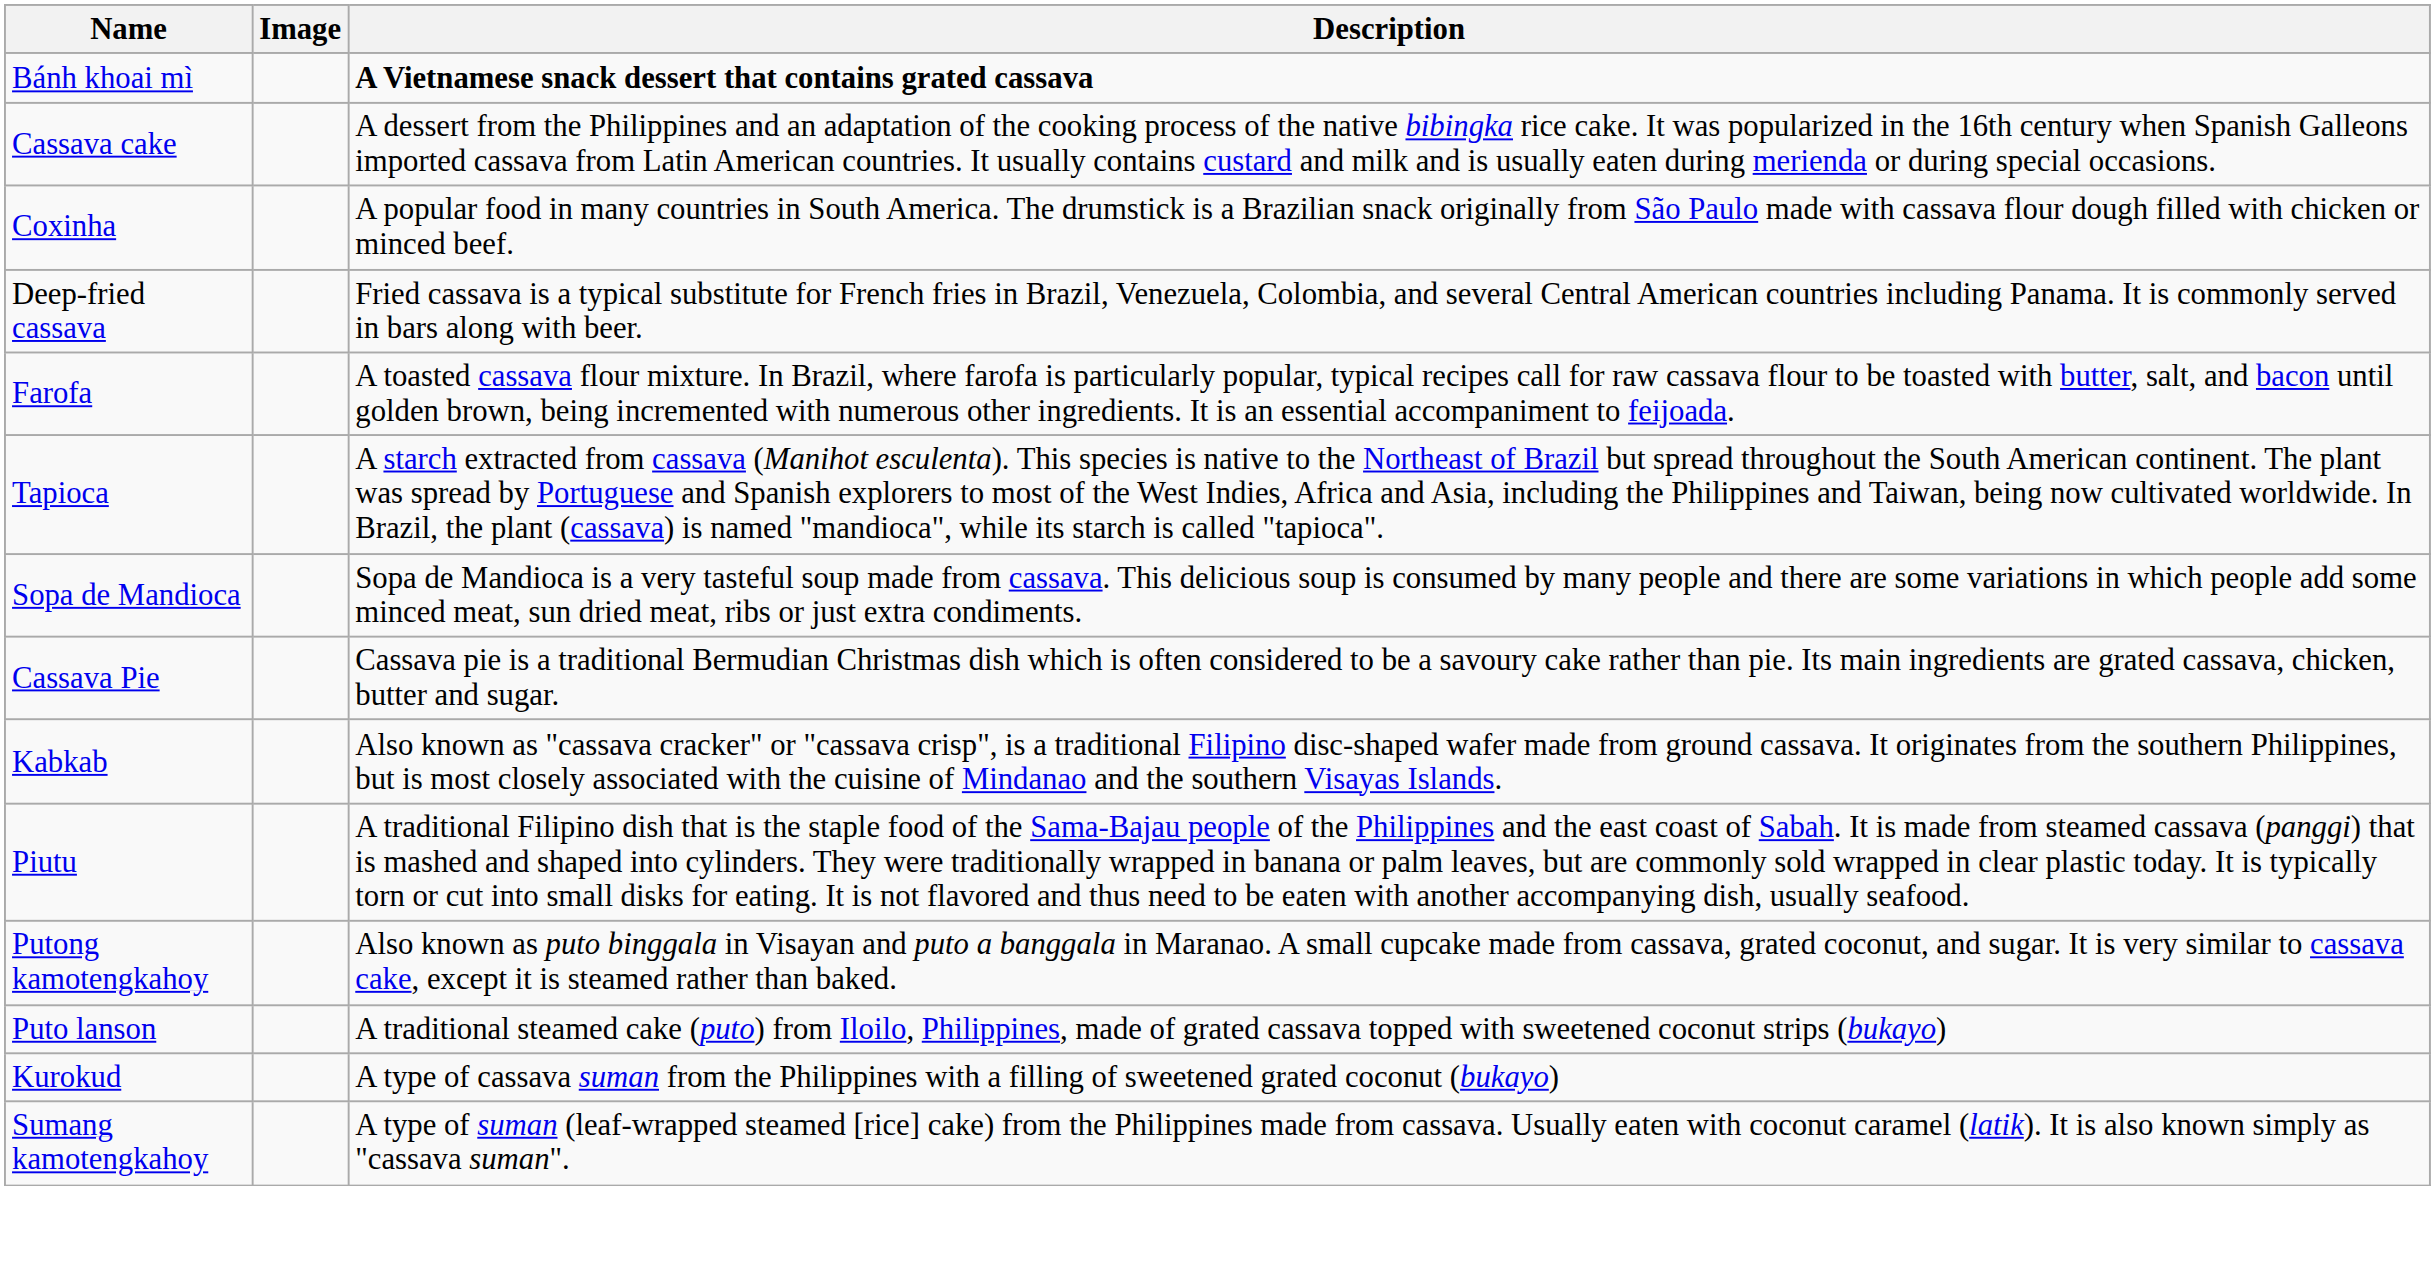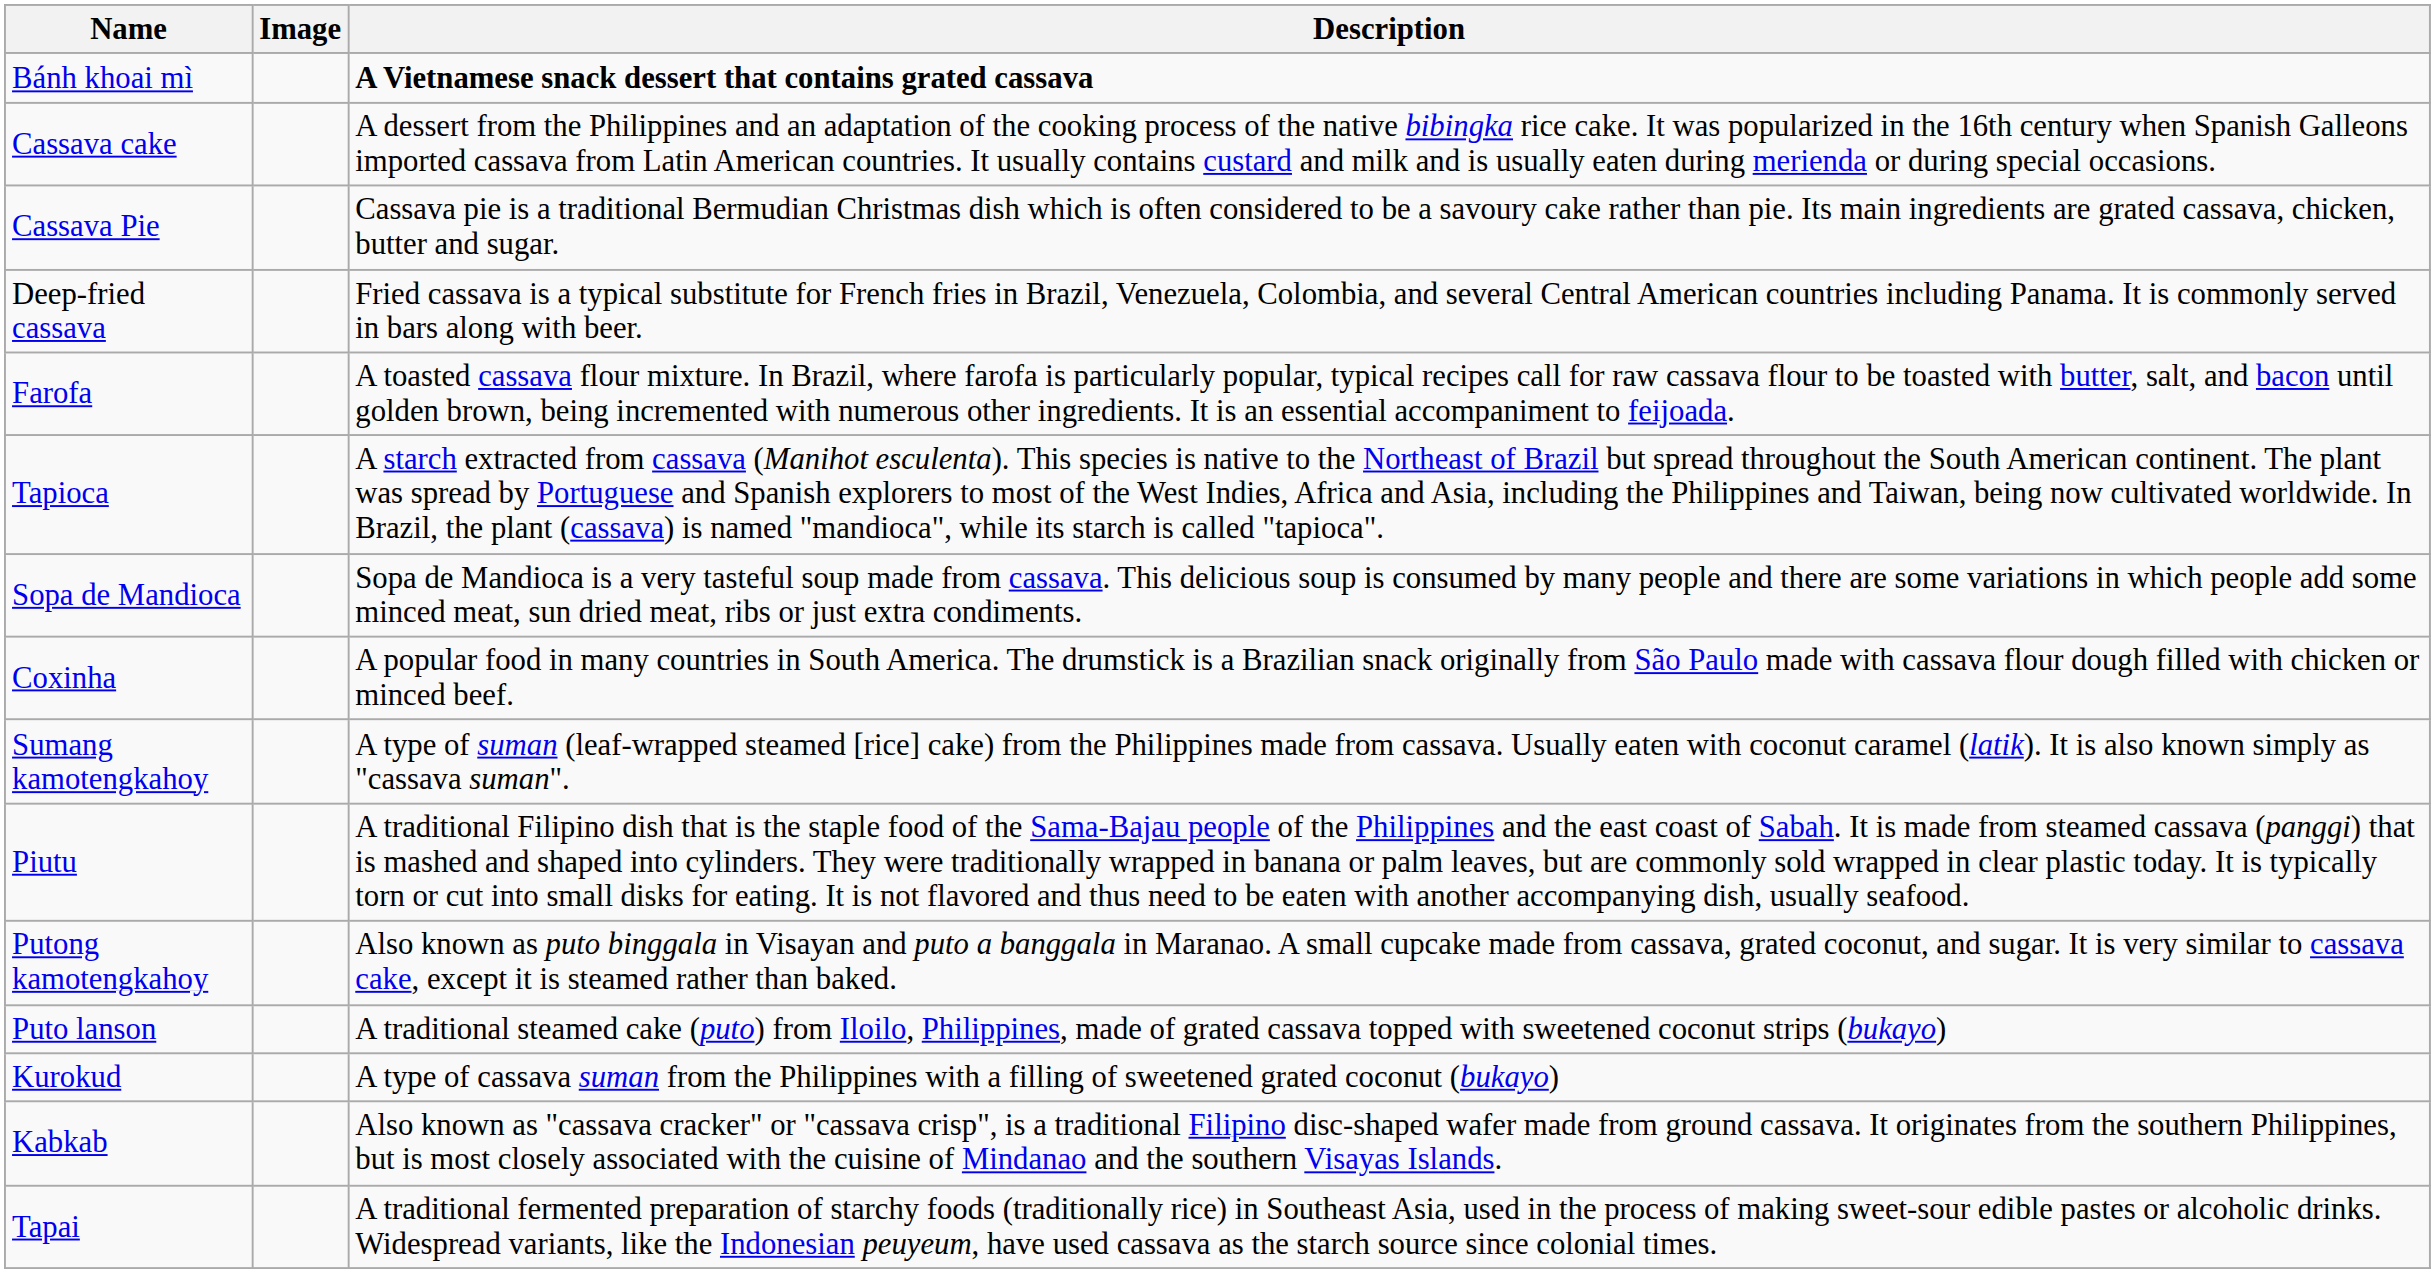 <table class="wikitable sortable" width="100%">
 <tr>
 <th>Name</th>
 <th class="unsortable">Image</th>
 <th>Description</th>
 </tr>
 <tr>
 <td><a href='#'>Bánh khoai mì</a></td>
 <td></td>
 <td><strong>A Vietnamese snack dessert that contains grated cassava</strong></td>
 </tr>
 <tr>
 <td><a href='#'>Cassava cake</a></td>
 <td></td>
 <td>A dessert from the Philippines and an adaptation of the cooking process of the native <em><a href='#'>bibingka</a></em> rice cake. It was popularized in the 16th century when Spanish Galleons imported cassava from Latin American countries. It usually contains <a href='#'>custard</a> and milk and is usually eaten during <a href='#'>merienda</a> or during special occasions.</td>
 </tr>
 <tr>
-<td><a href='#'>Coxinha</a></td>
+<td><a href='#'>Cassava Pie</a></td>
 <td></td>
-<td>A popular food in many countries in South America. The drumstick is a Brazilian snack originally from <a href='#'>São Paulo</a> made with cassava flour dough filled with chicken or minced beef.</td>
+<td>Cassava pie is a traditional Bermudian Christmas dish which is often considered to be a savoury cake rather than pie. Its main ingredients are grated cassava, chicken, butter and sugar.</td>
 </tr>
 <tr>
 <td>Deep-fried <a href='#'>cassava</a></td>
 <td></td>
 <td>Fried cassava is a typical substitute for French fries in Brazil, Venezuela, Colombia, and several Central American countries including Panama. It is commonly served in bars along with beer.</td>
 </tr>
 <tr>
 <td><a href='#'>Farofa</a></td>
 <td></td>
 <td>A toasted <a href='#'>cassava</a> flour mixture. In Brazil, where farofa is particularly popular, typical recipes call for raw cassava flour to be toasted with <a href='#'>butter</a>, salt, and <a href='#'>bacon</a> until golden brown, being incremented with numerous other ingredients. It is an essential accompaniment to <a href='#'>feijoada</a>.</td>
 </tr>
 <tr>
 <td><a href='#'>Tapioca</a></td>
 <td></td>
 <td>A <a href='#'>starch</a> extracted from <a href='#'>cassava</a> (<em>Manihot esculenta</em>). This species is native to the <a href='#'>Northeast of Brazil</a> but spread throughout the South American continent. The plant was spread by <a href='#'>Portuguese</a> and Spanish explorers to most of the West Indies, Africa and Asia, including the Philippines and Taiwan, being now cultivated worldwide. In Brazil, the plant (<a href='#'>cassava</a>) is named "mandioca", while its starch is called "tapioca".</td>
 </tr>
 <tr>
 <td><a href='#'>Sopa de Mandioca</a></td>
 <td></td>
 <td>Sopa de Mandioca is a very tasteful soup made from <a href='#'>cassava</a>. This delicious soup is consumed by many people and there are some variations in which people add some minced meat, sun dried meat, ribs or just extra condiments.</td>
 </tr>
 <tr>
-<td><a href='#'>Cassava Pie</a></td>
+<td><a href='#'>Coxinha</a></td>
 <td></td>
-<td>Cassava pie is a traditional Bermudian Christmas dish which is often considered to be a savoury cake rather than pie. Its main ingredients are grated cassava, chicken, butter and sugar.</td>
+<td>A popular food in many countries in South America. The drumstick is a Brazilian snack originally from <a href='#'>São Paulo</a> made with cassava flour dough filled with chicken or minced beef.</td>
 </tr>
 <tr>
-<td><a href='#'>Kabkab</a></td>
+<td><a href='#'>Sumang kamotengkahoy</a></td>
 <td></td>
-<td>Also known as "cassava cracker" or "cassava crisp", is a traditional <a href='#'>Filipino</a> disc-shaped wafer made from ground cassava. It originates from the southern Philippines, but is most closely associated with the cuisine of <a href='#'>Mindanao</a> and the southern <a href='#'>Visayas Islands</a>.</td>
+<td>A type of <em><a href='#'>suman</a></em> (leaf-wrapped steamed [rice] cake) from the Philippines made from cassava. Usually eaten with coconut caramel (<em><a href='#'>latik</a></em>). It is also known simply as "cassava <em>suman</em>".</td>
 </tr>
 <tr>
 <td><a href='#'>Piutu</a></td>
 <td></td>
 <td>A traditional Filipino dish that is the staple food of the <a href='#'>Sama-Bajau people</a> of the <a href='#'>Philippines</a> and the east coast of <a href='#'>Sabah</a>. It is made from steamed cassava (<em>panggi</em>) that is mashed and shaped into cylinders. They were traditionally wrapped in banana or palm leaves, but are commonly sold wrapped in clear plastic today. It is typically torn or cut into small disks for eating. It is not flavored and thus need to be eaten with another accompanying dish, usually seafood.</td>
 </tr>
 <tr>
 <td><a href='#'>Putong kamotengkahoy</a></td>
 <td></td>
 <td>Also known as <em>puto binggala</em> in Visayan and <em>puto a banggala</em> in Maranao. A small cupcake made from cassava, grated coconut, and sugar. It is very similar to <a href='#'>cassava cake</a>, except it is steamed rather than baked.</td>
 </tr>
 <tr>
 <td><a href='#'>Puto lanson</a></td>
 <td></td>
 <td>A traditional steamed cake (<em><a href='#'>puto</a></em>) from <a href='#'>Iloilo</a>, <a href='#'>Philippines</a>, made of grated cassava topped with sweetened coconut strips (<em><a href='#'>bukayo</a></em>)</td>
 </tr>
 <tr>
 <td><a href='#'>Kurokud</a></td>
 <td></td>
 <td>A type of cassava <em><a href='#'>suman</a></em> from the Philippines with a filling of sweetened grated coconut (<em><a href='#'>bukayo</a></em>)</td>
 </tr>
 <tr>
-<td><a href='#'>Sumang kamotengkahoy</a></td>
+<td><a href='#'>Kabkab</a></td>
 <td></td>
-<td>A type of <em><a href='#'>suman</a></em> (leaf-wrapped steamed [rice] cake) from the Philippines made from cassava. Usually eaten with coconut caramel (<em><a href='#'>latik</a></em>). It is also known simply as "cassava <em>suman</em>".</td>
+<td>Also known as "cassava cracker" or "cassava crisp", is a traditional <a href='#'>Filipino</a> disc-shaped wafer made from ground cassava. It originates from the southern Philippines, but is most closely associated with the cuisine of <a href='#'>Mindanao</a> and the southern <a href='#'>Visayas Islands</a>.</td>
+</tr>
+<tr>
+<td><a href='#'>Tapai</a></td>
+<td></td>
+<td>A traditional fermented preparation of starchy foods (traditionally rice) in Southeast Asia, used in the process of making sweet-sour edible pastes or alcoholic drinks. Widespread variants, like the <a href='#'>Indonesian</a> <em>peuyeum</em>, have used cassava as the starch source since colonial times.</td>
 </tr>
 <tr>
 </tr>
 </table>
